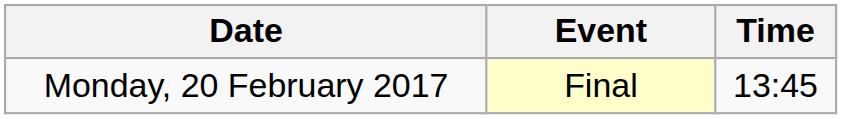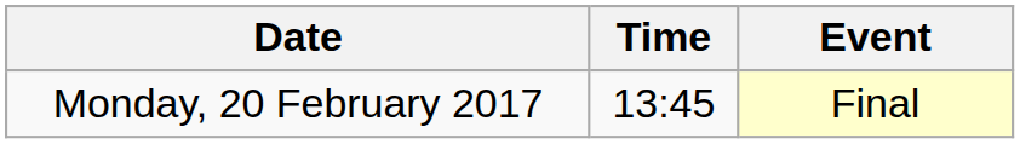 <table class = "wikitable" style="text-align:center;">
 <tr>
 <th width=220>Date</th>
+<th width=50>Time</th>
 <th width=100>Event</th>
-<th width=50>Time</th>
 </tr>
 <tr>
 <td>Monday, 20 February 2017</td>
+<td>13:45</td>
 <td bgcolor=ffffcc>Final</td>
-<td>13:45</td>
 </tr>
 </table>
